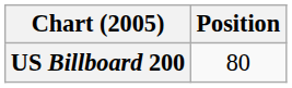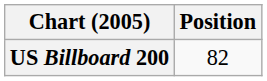 <table class="wikitable plainrowheaders" style="text-align:center">
 <tr>
 <th scope="col">Chart (2005)</th>
 <th scope="col">Position</th>
 </tr>
 <tr>
 <th scope="row">US <em>Billboard</em> 200</th>
-<td>80</td>
+<td>82</td>
 </tr>
 </table>
